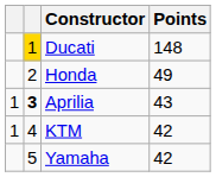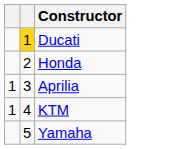 <table class="wikitable" style="font-size: 95%;">
 <tr>
 <th></th>
 <th></th>
 <th>Constructor</th>
-<th>Points</th>
 </tr>
 <tr>
 <td></td>
 <td align=center style="background: gold;">1</td>
 <td> <a href='#'>Ducati</a></td>
-<td align=left>148</td>
 </tr>
 <tr>
 <td></td>
 <td align=center>2</td>
 <td> <a href='#'>Honda</a></td>
-<td align=left>49</td>
 </tr>
 <tr>
 <td> 1</td>
-<td align=center><strong>3</strong></td>
+<td align=center>3</td>
 <td> <a href='#'>Aprilia</a></td>
-<td align=left>43</td>
 </tr>
 <tr>
 <td> 1</td>
 <td align=center>4</td>
 <td> <a href='#'>KTM</a></td>
-<td align=left>42</td>
 </tr>
 <tr>
 <td></td>
 <td align=center>5</td>
 <td> <a href='#'>Yamaha</a></td>
-<td align=left>42</td>
 </tr>
 </table>
